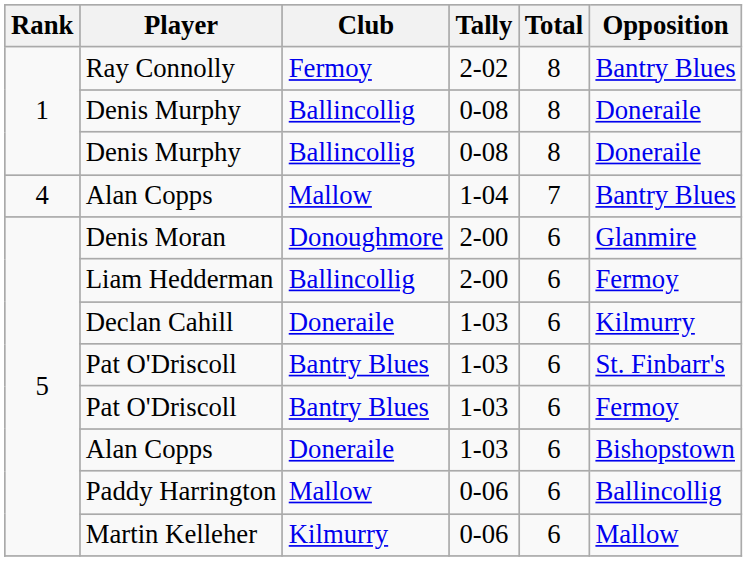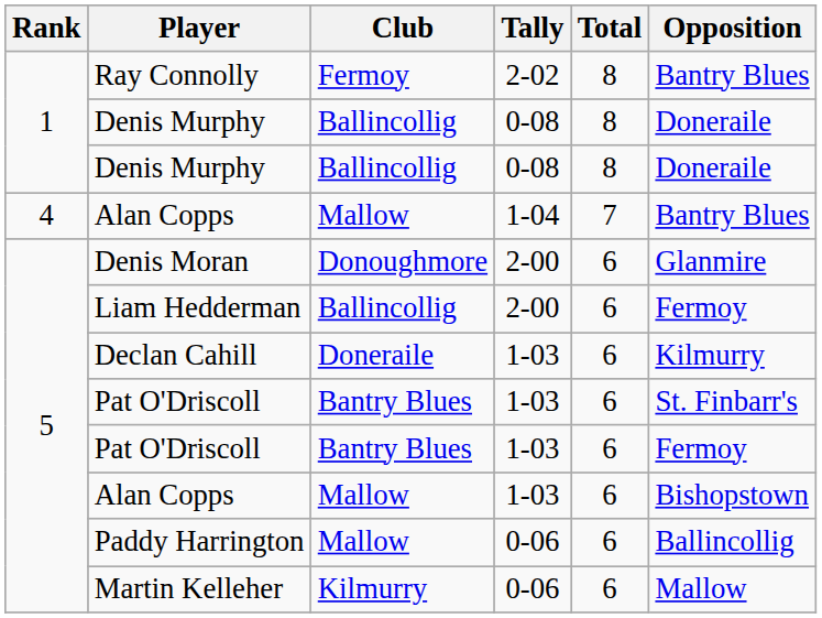 <table class="wikitable">
 <tr>
 <th>Rank</th>
 <th>Player</th>
 <th>Club</th>
 <th>Tally</th>
 <th>Total</th>
 <th>Opposition</th>
 </tr>
 <tr>
 <td rowspan="3" style="text-align:center;">1</td>
 <td>Ray Connolly</td>
 <td><a href='#'>Fermoy</a></td>
 <td align=center>2-02</td>
 <td align=center>8</td>
 <td><a href='#'>Bantry Blues</a></td>
 </tr>
 <tr>
 <td>Denis Murphy</td>
 <td><a href='#'>Ballincollig</a></td>
 <td align=center>0-08</td>
 <td align=center>8</td>
 <td><a href='#'>Doneraile</a></td>
 </tr>
 <tr>
 <td>Denis Murphy</td>
 <td><a href='#'>Ballincollig</a></td>
 <td align=center>0-08</td>
 <td align=center>8</td>
 <td><a href='#'>Doneraile</a></td>
 </tr>
 <tr>
 <td rowspan="1" style="text-align:center;">4</td>
 <td>Alan Copps</td>
 <td><a href='#'>Mallow</a></td>
 <td align=center>1-04</td>
 <td align=center>7</td>
 <td><a href='#'>Bantry Blues</a></td>
 </tr>
 <tr>
 <td rowspan="8" style="text-align:center;">5</td>
 <td>Denis Moran</td>
 <td><a href='#'>Donoughmore</a></td>
 <td align=center>2-00</td>
 <td align=center>6</td>
 <td><a href='#'>Glanmire</a></td>
 </tr>
 <tr>
 <td>Liam Hedderman</td>
 <td><a href='#'>Ballincollig</a></td>
 <td align=center>2-00</td>
 <td align=center>6</td>
 <td><a href='#'>Fermoy</a></td>
 </tr>
 <tr>
 <td>Declan Cahill</td>
 <td><a href='#'>Doneraile</a></td>
 <td align=center>1-03</td>
 <td align=center>6</td>
 <td><a href='#'>Kilmurry</a></td>
 </tr>
 <tr>
 <td>Pat O'Driscoll</td>
 <td><a href='#'>Bantry Blues</a></td>
 <td align=center>1-03</td>
 <td align=center>6</td>
 <td><a href='#'>St. Finbarr's</a></td>
 </tr>
 <tr>
 <td>Pat O'Driscoll</td>
 <td><a href='#'>Bantry Blues</a></td>
 <td align=center>1-03</td>
 <td align=center>6</td>
 <td><a href='#'>Fermoy</a></td>
 </tr>
 <tr>
 <td>Alan Copps</td>
-<td><a href='#'>Doneraile</a></td>
+<td><a href='#'>Mallow</a></td>
 <td align=center>1-03</td>
 <td align=center>6</td>
 <td><a href='#'>Bishopstown</a></td>
 </tr>
 <tr>
 <td>Paddy Harrington</td>
 <td><a href='#'>Mallow</a></td>
 <td align=center>0-06</td>
 <td align=center>6</td>
 <td><a href='#'>Ballincollig</a></td>
 </tr>
 <tr>
 <td>Martin Kelleher</td>
 <td><a href='#'>Kilmurry</a></td>
 <td align=center>0-06</td>
 <td align=center>6</td>
 <td><a href='#'>Mallow</a></td>
 </tr>
 </table>
